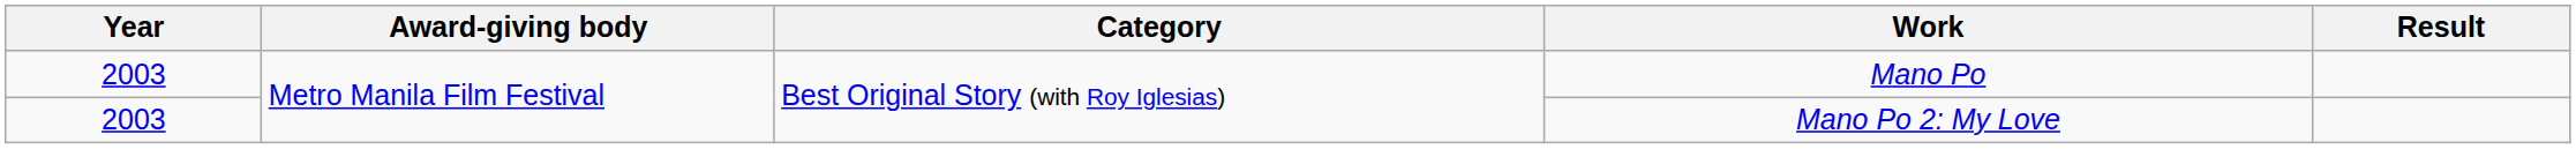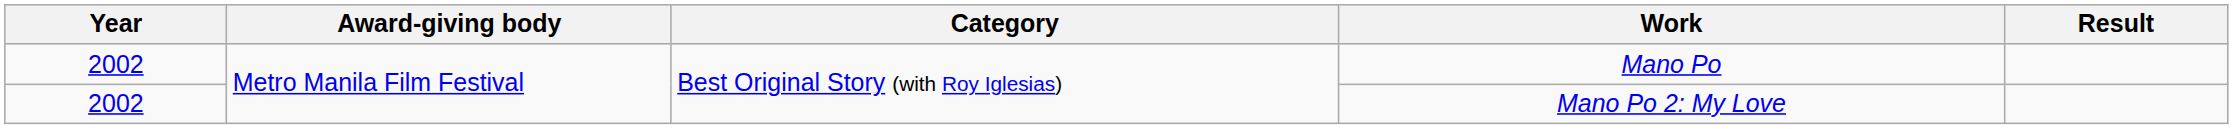 <table | width="90%" class="wikitable sortable">
 <tr>
 <th width="10%">Year</th>
 <th width="20%">Award-giving body</th>
 <th width="30%">Category</th>
 <th width="30%">Work</th>
 <th width="10%">Result</th>
 </tr>
 <tr>
-<td align="center"><a href='#'>2003</a></td>
+<td align="center"><a href='#'>2002</a></td>
 <td rowspan="2" align="left"><a href='#'>Metro Manila Film Festival</a></td>
 <td align="left" rowspan="2"><a href='#'>Best Original Story</a> <small>(with <a href='#'>Roy Iglesias</a>)</small></td>
 <td align="center"><em><a href='#'>Mano Po</a></em></td>
 <td></td>
 </tr>
 <tr>
-<td align="center"><a href='#'>2003</a></td>
+<td align="center"><a href='#'>2002</a></td>
 <td align="center"><em><a href='#'>Mano Po 2: My Love</a></em></td>
 <td></td>
 </tr>
 </table>
